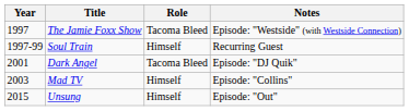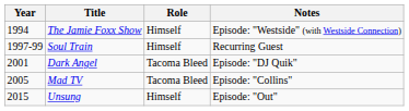 <table class="wikitable sortable">
 <tr>
 <th>Year</th>
 <th>Title</th>
 <th>Role</th>
 <th>Notes</th>
 </tr>
 <tr>
-<td>1997</td>
+<td>1994</td>
 <td><em><a href='#'>The Jamie Foxx Show</a></em></td>
-<td>Tacoma Bleed</td>
+<td>Himself</td>
 <td>Episode: "Westside" <small>(with <a href='#'>Westside Connection</a>)</small></td>
 </tr>
 <tr>
 <td>1997-99</td>
 <td><em><a href='#'>Soul Train</a></em></td>
 <td>Himself</td>
 <td>Recurring Guest</td>
 </tr>
 <tr>
 <td>2001</td>
 <td><em><a href='#'>Dark Angel</a></em></td>
 <td>Tacoma Bleed</td>
 <td>Episode: "DJ Quik"</td>
 </tr>
 <tr>
-<td>2003</td>
+<td>2005</td>
 <td><em><a href='#'>Mad TV</a></em></td>
-<td>Himself</td>
+<td>Tacoma Bleed</td>
 <td>Episode: "Collins"</td>
 </tr>
 <tr>
 <td>2015</td>
 <td><em><a href='#'>Unsung</a></em></td>
 <td>Himself</td>
 <td>Episode: "Out"</td>
 </tr>
 </table>
